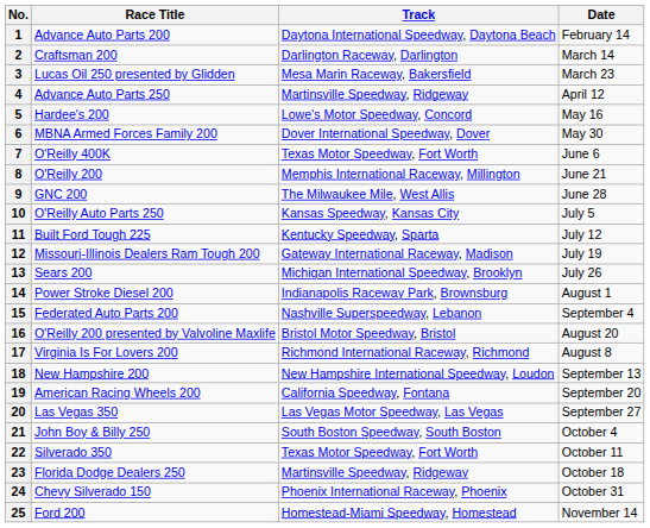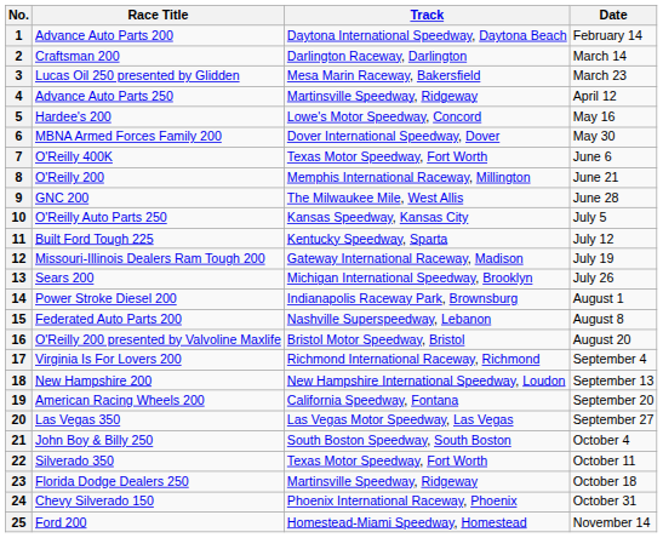 <table class="wikitable" style="font-size:85%;">
 <tr>
 <th>No.</th>
 <th>Race Title</th>
 <th><a href='#'>Track</a></th>
 <th>Date</th>
 </tr>
 <tr>
 <th>1</th>
 <td><a href='#'>Advance Auto Parts 200</a></td>
 <td><a href='#'>Daytona International Speedway</a>, <a href='#'>Daytona Beach</a></td>
 <td>February 14</td>
 </tr>
 <tr>
 <th>2</th>
 <td><a href='#'>Craftsman 200</a></td>
 <td><a href='#'>Darlington Raceway</a>, <a href='#'>Darlington</a></td>
 <td>March 14</td>
 </tr>
 <tr>
 <th>3</th>
 <td><a href='#'>Lucas Oil 250 presented by Glidden</a></td>
 <td><a href='#'>Mesa Marin Raceway</a>, <a href='#'>Bakersfield</a></td>
 <td>March 23</td>
 </tr>
 <tr>
 <th>4</th>
 <td><a href='#'>Advance Auto Parts 250</a></td>
 <td><a href='#'>Martinsville Speedway</a>, <a href='#'>Ridgeway</a></td>
 <td>April 12</td>
 </tr>
 <tr>
 <th>5</th>
 <td><a href='#'>Hardee's 200</a></td>
 <td><a href='#'>Lowe's Motor Speedway</a>, <a href='#'>Concord</a></td>
 <td>May 16</td>
 </tr>
 <tr>
 <th>6</th>
 <td><a href='#'>MBNA Armed Forces Family 200</a></td>
 <td><a href='#'>Dover International Speedway</a>, <a href='#'>Dover</a></td>
 <td>May 30</td>
 </tr>
 <tr>
 <th>7</th>
 <td><a href='#'>O'Reilly 400K</a></td>
 <td><a href='#'>Texas Motor Speedway</a>, <a href='#'>Fort Worth</a></td>
 <td>June 6</td>
 </tr>
 <tr>
 <th>8</th>
 <td><a href='#'>O'Reilly 200</a></td>
 <td><a href='#'>Memphis International Raceway</a>, <a href='#'>Millington</a></td>
 <td>June 21</td>
 </tr>
 <tr>
 <th>9</th>
 <td><a href='#'>GNC 200</a></td>
 <td><a href='#'>The Milwaukee Mile</a>, <a href='#'>West Allis</a></td>
 <td>June 28</td>
 </tr>
 <tr>
 <th>10</th>
 <td><a href='#'>O'Reilly Auto Parts 250</a></td>
 <td><a href='#'>Kansas Speedway</a>, <a href='#'>Kansas City</a></td>
 <td>July 5</td>
 </tr>
 <tr>
 <th>11</th>
 <td><a href='#'>Built Ford Tough 225</a></td>
 <td><a href='#'>Kentucky Speedway</a>, <a href='#'>Sparta</a></td>
 <td>July 12</td>
 </tr>
 <tr>
 <th>12</th>
 <td><a href='#'>Missouri-Illinois Dealers Ram Tough 200</a></td>
 <td><a href='#'>Gateway International Raceway</a>, <a href='#'>Madison</a></td>
 <td>July 19</td>
 </tr>
 <tr>
 <th>13</th>
 <td><a href='#'>Sears 200</a></td>
 <td><a href='#'>Michigan International Speedway</a>, <a href='#'>Brooklyn</a></td>
 <td>July 26</td>
 </tr>
 <tr>
 <th>14</th>
 <td><a href='#'>Power Stroke Diesel 200</a></td>
 <td><a href='#'>Indianapolis Raceway Park</a>, <a href='#'>Brownsburg</a></td>
 <td>August 1</td>
 </tr>
 <tr>
 <th>15</th>
 <td><a href='#'>Federated Auto Parts 200</a></td>
 <td><a href='#'>Nashville Superspeedway</a>, <a href='#'>Lebanon</a></td>
-<td>September 4</td>
+<td>August 8</td>
 </tr>
 <tr>
 <th>16</th>
 <td><a href='#'>O'Reilly 200 presented by Valvoline Maxlife</a></td>
 <td><a href='#'>Bristol Motor Speedway</a>, <a href='#'>Bristol</a></td>
 <td>August 20</td>
 </tr>
 <tr>
 <th>17</th>
 <td><a href='#'>Virginia Is For Lovers 200</a></td>
 <td><a href='#'>Richmond International Raceway</a>, <a href='#'>Richmond</a></td>
-<td>August 8</td>
+<td>September 4</td>
 </tr>
 <tr>
 <th>18</th>
 <td><a href='#'>New Hampshire 200</a></td>
 <td><a href='#'>New Hampshire International Speedway</a>, <a href='#'>Loudon</a></td>
 <td>September 13</td>
 </tr>
 <tr>
 <th>19</th>
 <td><a href='#'>American Racing Wheels 200</a></td>
 <td><a href='#'>California Speedway</a>, <a href='#'>Fontana</a></td>
 <td>September 20</td>
 </tr>
 <tr>
 <th>20</th>
 <td><a href='#'>Las Vegas 350</a></td>
 <td><a href='#'>Las Vegas Motor Speedway</a>, <a href='#'>Las Vegas</a></td>
 <td>September 27</td>
 </tr>
 <tr>
 <th>21</th>
 <td><a href='#'>John Boy & Billy 250</a></td>
 <td><a href='#'>South Boston Speedway</a>, <a href='#'>South Boston</a></td>
 <td>October 4</td>
 </tr>
 <tr>
 <th>22</th>
 <td><a href='#'>Silverado 350</a></td>
 <td><a href='#'>Texas Motor Speedway</a>, <a href='#'>Fort Worth</a></td>
 <td>October 11</td>
 </tr>
 <tr>
 <th>23</th>
 <td><a href='#'>Florida Dodge Dealers 250</a></td>
 <td><a href='#'>Martinsville Speedway</a>, <a href='#'>Ridgeway</a></td>
 <td>October 18</td>
 </tr>
 <tr>
 <th>24</th>
 <td><a href='#'>Chevy Silverado 150</a></td>
 <td><a href='#'>Phoenix International Raceway</a>, <a href='#'>Phoenix</a></td>
 <td>October 31</td>
 </tr>
 <tr>
 <th>25</th>
 <td><a href='#'>Ford 200</a></td>
 <td><a href='#'>Homestead-Miami Speedway</a>, <a href='#'>Homestead</a></td>
 <td>November 14</td>
 </tr>
 </table>
